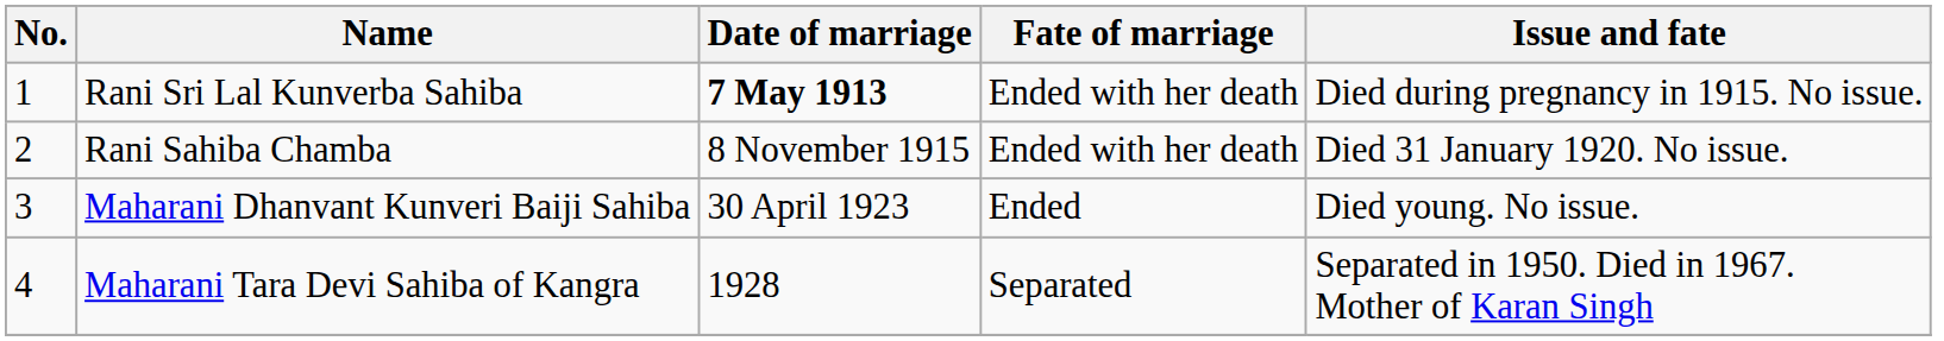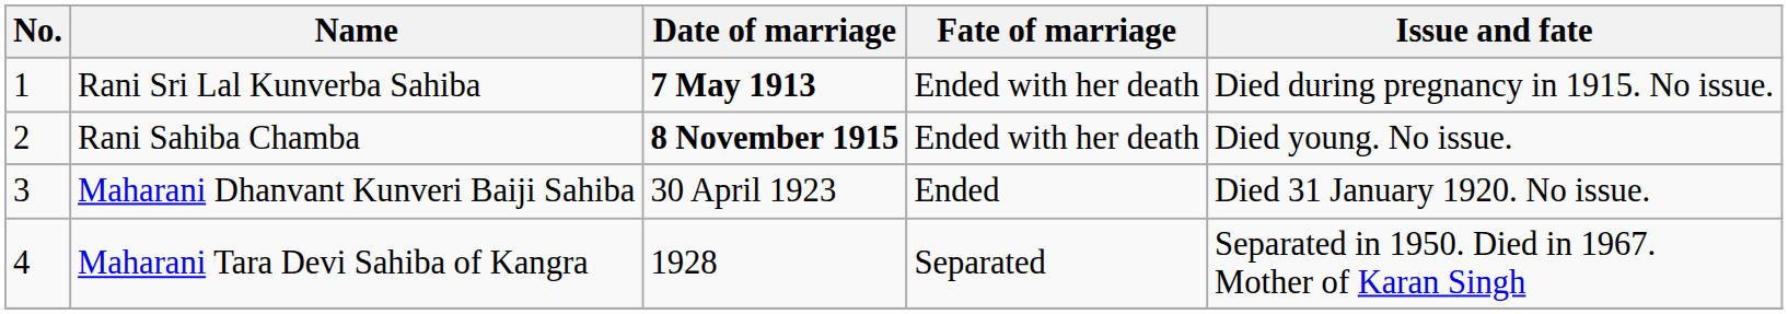 <table class="wikitable">
 <tr>
 <th>No.</th>
 <th>Name</th>
 <th>Date of marriage</th>
 <th>Fate of marriage</th>
 <th>Issue and fate</th>
 </tr>
 <tr>
 <td>1</td>
 <td>Rani Sri Lal Kunverba Sahiba</td>
 <td><strong>7 May 1913</strong></td>
 <td>Ended with her death</td>
 <td>Died during pregnancy in 1915. No issue.</td>
 </tr>
 <tr>
 <td>2</td>
 <td>Rani Sahiba Chamba</td>
-<td>8 November 1915</td>
+<td><strong>8 November 1915</strong></td>
 <td>Ended with her death</td>
-<td>Died 31 January 1920. No issue.</td>
+<td>Died young. No issue.</td>
 </tr>
 <tr>
 <td>3</td>
 <td><a href='#'>Maharani</a> Dhanvant Kunveri Baiji Sahiba</td>
 <td>30 April 1923</td>
 <td>Ended</td>
-<td>Died young. No issue.</td>
+<td>Died 31 January 1920. No issue.</td>
 </tr>
 <tr>
 <td>4</td>
 <td><a href='#'>Maharani</a> Tara Devi Sahiba of Kangra</td>
 <td>1928</td>
 <td>Separated</td>
 <td>Separated in 1950. Died in 1967.<br> Mother of <a href='#'>Karan Singh</a></td>
 </tr>
 <tr>
 </tr>
 </table>
